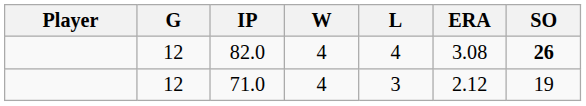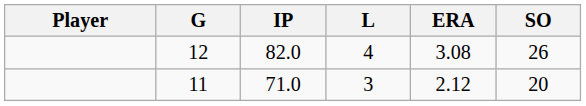 <table class="wikitable sortable">
 <tr>
 <th bgcolor="#DDDDFF" width="16%">Player</th>
 <th bgcolor="#DDDDFF" width="9%">G</th>
 <th bgcolor="#DDDDFF" width="9%">IP</th>
-<th bgcolor="#DDDDFF" width="9%">W</th>
 <th bgcolor="#DDDDFF" width="9%">L</th>
 <th bgcolor="#DDDDFF" width="9%">ERA</th>
 <th bgcolor="#DDDDFF" width="9%">SO</th>
 </tr>
 <tr align="center">
 <td></td>
 <td>12</td>
 <td>82.0</td>
 <td>4</td>
-<td>4</td>
 <td>3.08</td>
-<td><strong>26</strong></td>
+<td>26</td>
 </tr>
 <tr align="center">
 <td></td>
-<td>12</td>
+<td>11</td>
 <td>71.0</td>
-<td>4</td>
 <td>3</td>
 <td>2.12</td>
-<td>19</td>
+<td>20</td>
 </tr>
 </table>
